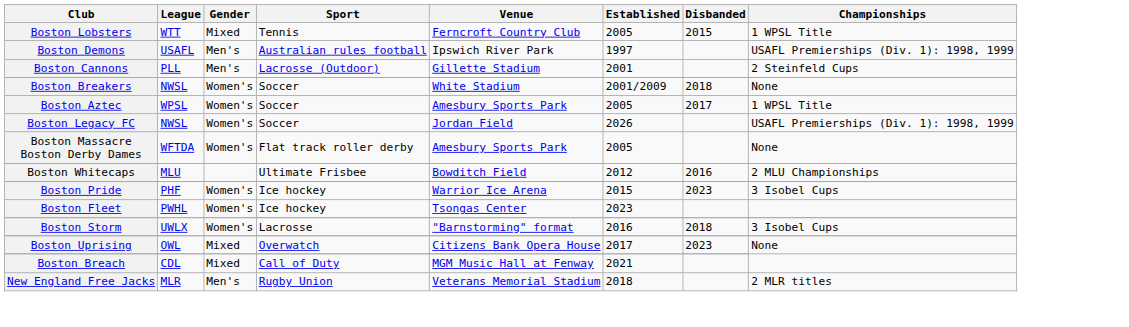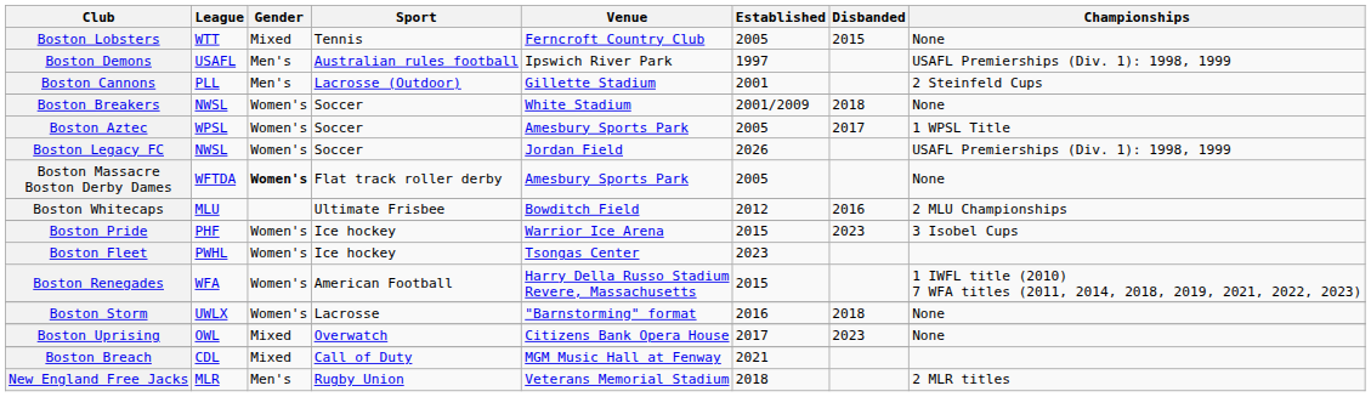 <table class="wikitable">
 <tr>
 <th scope="col">Club</th>
 <th scope="col">League</th>
 <th scope="col">Gender</th>
 <th scope="col">Sport</th>
 <th scope="col">Venue</th>
 <th scope="col">Established</th>
 <th scope="col">Disbanded</th>
 <th scope="col">Championships</th>
 </tr>
 <tr>
 <th scope="row" style="font-weight: normal; text-align: center;"><a href='#'>Boston Lobsters</a></th>
 <td><a href='#'>WTT</a></td>
 <td>Mixed</td>
 <td>Tennis</td>
 <td><a href='#'>Ferncroft Country Club</a></td>
 <td>2005</td>
 <td>2015</td>
-<td>1 WPSL Title</td>
+<td>None</td>
 </tr>
 <tr>
 <th scope="row" style="font-weight: normal; text-align: center;"><a href='#'>Boston Demons</a></th>
 <td><a href='#'>USAFL</a></td>
 <td>Men's</td>
 <td><a href='#'>Australian rules football</a></td>
 <td>Ipswich River Park</td>
 <td>1997</td>
 <td></td>
 <td>USAFL Premierships (Div. 1): 1998, 1999</td>
 </tr>
 <tr>
 <th scope="row" style="font-weight: normal; text-align: center;"><a href='#'>Boston Cannons</a></th>
 <td><a href='#'>PLL</a></td>
 <td>Men's</td>
 <td><a href='#'>Lacrosse (Outdoor)</a></td>
 <td><a href='#'>Gillette Stadium</a></td>
 <td>2001</td>
 <td></td>
 <td>2 Steinfeld Cups</td>
 </tr>
 <tr>
 </tr>
 <tr>
 <th scope="row" style="font-weight: normal; text-align: center;"><a href='#'>Boston Breakers</a></th>
 <td><a href='#'>NWSL</a></td>
 <td>Women's</td>
 <td>Soccer</td>
 <td><a href='#'>White Stadium</a></td>
 <td>2001/2009</td>
 <td>2018</td>
 <td>None</td>
 </tr>
 <tr>
 <th scope="row" style="font-weight: normal; text-align: center;"><a href='#'>Boston Aztec</a></th>
 <td><a href='#'>WPSL</a></td>
 <td>Women's</td>
 <td>Soccer</td>
 <td><a href='#'>Amesbury Sports Park</a></td>
 <td>2005</td>
 <td>2017</td>
 <td>1 WPSL Title</td>
 </tr>
 <tr>
 <th scope="row" style="font-weight: normal; text-align: center;"><a href='#'>Boston Legacy FC</a></th>
 <td><a href='#'>NWSL</a></td>
 <td>Women's</td>
 <td>Soccer</td>
 <td><a href='#'>Jordan Field</a></td>
 <td>2026</td>
 <td></td>
 <td>USAFL Premierships (Div. 1): 1998, 1999</td>
 </tr>
 <tr>
 <th scope="row" style="font-weight: normal; text-align: center;">Boston Massacre <br> Boston Derby Dames</th>
 <td><a href='#'>WFTDA</a></td>
-<td>Women's</td>
+<td><strong>Women's</strong></td>
 <td>Flat track roller derby</td>
 <td><a href='#'>Amesbury Sports Park</a></td>
 <td>2005</td>
 <td></td>
 <td>None</td>
 </tr>
 <tr>
 </tr>
 <tr>
 <th scope="row" style="font-weight: normal; text-align: center;">Boston Whitecaps</th>
 <td><a href='#'>MLU</a></td>
 <td></td>
 <td>Ultimate Frisbee</td>
 <td><a href='#'>Bowditch Field</a></td>
 <td>2012</td>
 <td>2016</td>
 <td>2 MLU Championships</td>
 </tr>
 <tr>
 </tr>
 <tr>
 <th scope="row" style="font-weight: normal; text-align: center;"><a href='#'>Boston Pride</a></th>
 <td><a href='#'>PHF</a></td>
 <td>Women's</td>
 <td>Ice hockey</td>
 <td><a href='#'>Warrior Ice Arena</a></td>
 <td>2015</td>
 <td>2023</td>
 <td>3 Isobel Cups</td>
 </tr>
 <tr>
 <th scope="row" style="font-weight: normal; text-align: center;"><a href='#'>Boston Fleet</a></th>
 <td><a href='#'>PWHL</a></td>
 <td>Women's</td>
 <td>Ice hockey</td>
 <td><a href='#'>Tsongas Center</a></td>
 <td>2023</td>
 <td></td>
 <td></td>
 </tr>
 <tr>
+<th scope="row" style="font-weight: normal; text-align: center;"><a href='#'>Boston Renegades</a></th>
+<td><a href='#'>WFA</a></td>
+<td>Women's</td>
+<td>American Football</td>
+<td><a href='#'>Harry Della Russo Stadium</a><br><a href='#'>Revere, Massachusetts</a></td>
+<td>2015</td>
+<td></td>
+<td>1 IWFL title (2010)<br>7 WFA titles (2011, 2014, 2018, 2019, 2021, 2022, 2023)</td>
+</tr>
+<tr>
 </tr>
 <tr>
 <th scope="row" style="font-weight: normal; text-align: center;"><a href='#'>Boston Storm</a></th>
 <td><a href='#'>UWLX</a></td>
 <td>Women's</td>
 <td>Lacrosse</td>
 <td><a href='#'>"Barnstorming" format</a></td>
 <td>2016</td>
 <td>2018</td>
-<td>3 Isobel Cups</td>
+<td>None</td>
 </tr>
 <tr>
 </tr>
 <tr>
 <th scope="row" style="font-weight: normal; text-align: center;"><a href='#'>Boston Uprising</a></th>
 <td><a href='#'>OWL</a></td>
 <td>Mixed</td>
 <td><a href='#'>Overwatch</a></td>
 <td><a href='#'>Citizens Bank Opera House</a></td>
 <td>2017</td>
 <td>2023</td>
 <td>None</td>
 </tr>
 <tr>
 </tr>
 <tr>
 <th scope="row" style="font-weight: normal; text-align: center;"><a href='#'>Boston Breach</a></th>
 <td><a href='#'>CDL</a></td>
 <td>Mixed</td>
 <td><a href='#'>Call of Duty</a></td>
 <td><a href='#'>MGM Music Hall at Fenway</a></td>
 <td>2021</td>
 <td></td>
 </tr>
 <tr>
 <th scope="row" style="font-weight: normal; text-align: center;"><a href='#'>New England Free Jacks</a></th>
 <td><a href='#'>MLR</a></td>
 <td>Men's</td>
 <td><a href='#'>Rugby Union</a></td>
 <td><a href='#'>Veterans Memorial Stadium</a></td>
 <td>2018</td>
 <td></td>
 <td>2 MLR titles</td>
 </tr>
 </table>
